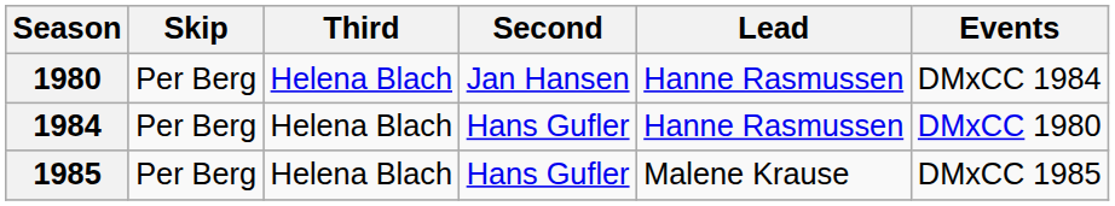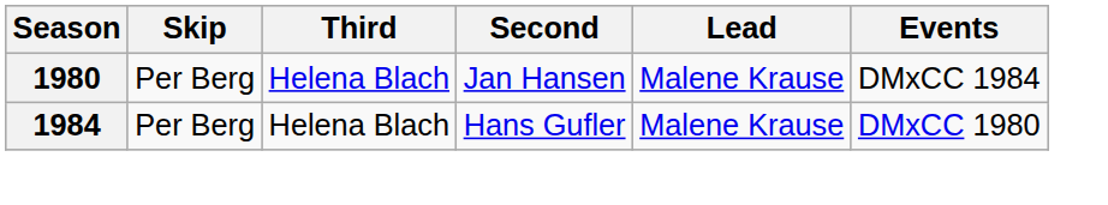 <table class="wikitable">
 <tr>
 <th scope="col">Season</th>
 <th scope="col">Skip</th>
 <th scope="col">Third</th>
 <th scope="col">Second</th>
 <th scope="col">Lead</th>
 <th scope="col">Events</th>
 </tr>
 <tr>
 <th scope="row">1980</th>
 <td>Per Berg</td>
 <td><a href='#'>Helena Blach</a></td>
 <td><a href='#'>Jan Hansen</a></td>
-<td><a href='#'>Hanne Rasmussen</a></td>
+<td><a href='#'>Malene Krause</a></td>
 <td>DMxCC 1984 </td>
 </tr>
 <tr>
 <th scope="row">1984</th>
 <td>Per Berg</td>
 <td>Helena Blach</td>
 <td><a href='#'>Hans Gufler</a></td>
-<td><a href='#'>Hanne Rasmussen</a></td>
+<td><a href='#'>Malene Krause</a></td>
 <td><a href='#'>DMxCC</a> 1980 </td>
 </tr>
-<tr>
-<th scope="row">1985</th>
-<td>Per Berg</td>
-<td>Helena Blach</td>
-<td><a href='#'>Hans Gufler</a></td>
-<td>Malene Krause</td>
-<td>DMxCC 1985 </td>
-</tr>
 </table>
